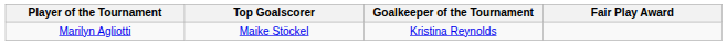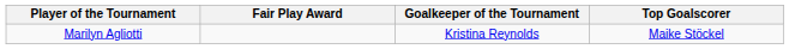 <table class=wikitable style="text-align:center; margin:auto">
 <tr>
 <th style="width: 250px;">Player of the Tournament</th>
+<th style="width: 250px;">Fair Play Award</th>
+<th style="width: 250px;">Goalkeeper of the Tournament</th>
 <th style="width: 250px;">Top Goalscorer</th>
-<th style="width: 250px;">Goalkeeper of the Tournament</th>
-<th style="width: 250px;">Fair Play Award</th>
 </tr>
 <tr>
 <td> <a href='#'>Marilyn Agliotti</a></td>
+<td></td>
+<td> <a href='#'>Kristina Reynolds</a></td>
 <td> <a href='#'>Maike Stöckel</a></td>
-<td> <a href='#'>Kristina Reynolds</a></td>
-<td></td>
 </tr>
 </table>
